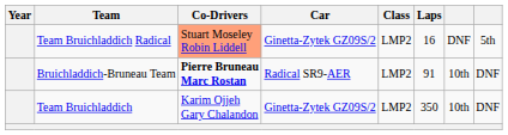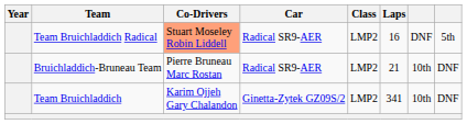 <table class="wikitable" style="text-align:center; font-size:90%">
 <tr>
 <th>Year</th>
 <th>Team</th>
 <th>Co-Drivers</th>
 <th>Car</th>
 <th>Class</th>
 <th>Laps</th>
 <th></th>
 <th></th>
 </tr>
 <tr>
 <th></th>
 <td align="left"> <a href='#'>Team Bruichladdich</a> <a href='#'>Radical</a></td>
 <td align="left" style="background: lightsalmon;"> Stuart Moseley<br> <a href='#'>Robin Liddell</a></td>
-<td align="left"><a href='#'>Ginetta-Zytek GZ09S/2</a></td>
+<td align="left"><a href='#'>Radical</a> SR9-<a href='#'>AER</a></td>
 <td>LMP2</td>
 <td>16</td>
 <td>DNF</td>
 <td>5th</td>
 </tr>
 <tr>
 <th></th>
 <td align="left"> <a href='#'>Bruichladdich</a>-Bruneau Team</td>
-<td align="left"><strong> Pierre Bruneau<br> <a href='#'>Marc Rostan</a></strong></td>
+<td align="left"> Pierre Bruneau<br> <a href='#'>Marc Rostan</a></td>
 <td align="left"><a href='#'>Radical</a> SR9-<a href='#'>AER</a></td>
 <td>LMP2</td>
-<td>91</td>
+<td>21</td>
 <td>10th</td>
 <td>DNF</td>
 </tr>
 <tr>
 <th></th>
 <td align="left"> <a href='#'>Team Bruichladdich</a></td>
 <td align="left"> <a href='#'>Karim Ojjeh</a><br> <a href='#'>Gary Chalandon</a></td>
 <td align="left"><a href='#'>Ginetta-Zytek GZ09S/2</a></td>
 <td>LMP2</td>
-<td>350</td>
+<td>341</td>
 <td>10th</td>
 <td>DNF</td>
 </tr>
 <tr>
 <th colspan="8"></th>
 </tr>
 </table>
